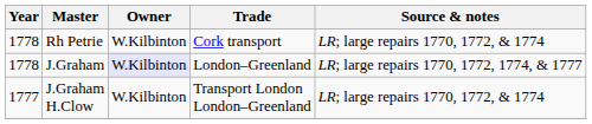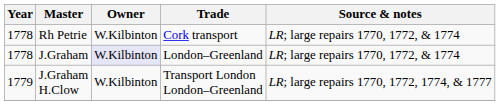 <table class=" wikitable">
 <tr>
 <th>Year</th>
 <th>Master</th>
 <th>Owner</th>
 <th>Trade</th>
 <th>Source & notes</th>
 </tr>
 <tr>
 <td>1778</td>
 <td>Rh Petrie</td>
 <td>W.Kilbinton</td>
 <td><a href='#'>Cork</a> transport</td>
 <td><em>LR</em>; large repairs 1770, 1772, & 1774</td>
 </tr>
 <tr>
 <td>1778</td>
 <td>J.Graham</td>
 <td style="background: lavender;">W.Kilbinton</td>
 <td>London–Greenland</td>
-<td><em>LR</em>; large repairs 1770, 1772, 1774, & 1777</td>
+<td><em>LR</em>; large repairs 1770, 1772, & 1774</td>
 </tr>
 <tr>
-<td>1777</td>
+<td>1779</td>
 <td>J.Graham<br>H.Clow</td>
 <td>W.Kilbinton</td>
 <td>Transport London<br>London–Greenland</td>
-<td><em>LR</em>; large repairs 1770, 1772, & 1774</td>
+<td><em>LR</em>; large repairs 1770, 1772, 1774, & 1777</td>
 </tr>
 <tr>
 </tr>
 </table>
